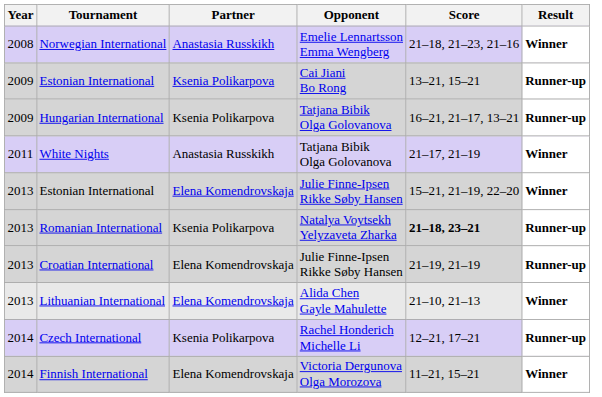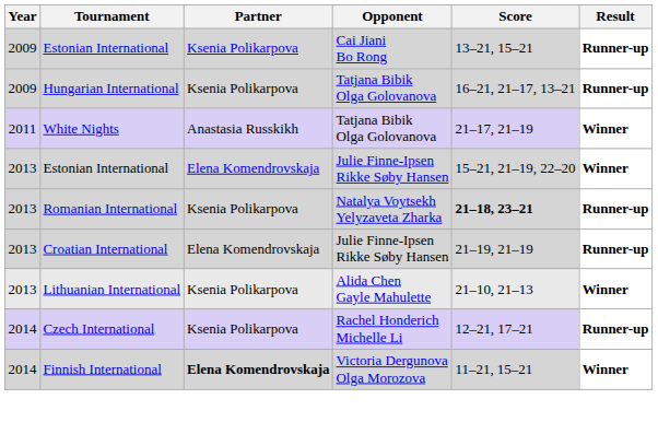 <table class="sortable wikitable" style="font-size: 90%;">
 <tr>
 <th>Year</th>
 <th>Tournament</th>
 <th>Partner</th>
 <th>Opponent</th>
 <th>Score</th>
 <th>Result</th>
-</tr>
-<tr style="background:#D8CEF6">
-<td align="center">2008</td>
-<td align="left"><a href='#'>Norwegian International</a></td>
-<td align="left"> <a href='#'>Anastasia Russkikh</a></td>
-<td align="left"> <a href='#'>Emelie Lennartsson</a><br> <a href='#'>Emma Wengberg</a></td>
-<td align="left">21–18, 21–23, 21–16</td>
-<td style="text-align:left; background:white"> <strong>Winner</strong></td>
 </tr>
 <tr style="background:#D5D5D5">
 <td align="center">2009</td>
 <td align="left"><a href='#'>Estonian International</a></td>
 <td align="left"> <a href='#'>Ksenia Polikarpova</a></td>
 <td align="left"> <a href='#'>Cai Jiani</a><br> <a href='#'>Bo Rong</a></td>
 <td align="left">13–21, 15–21</td>
 <td style="text-align:left; background:white"> <strong>Runner-up</strong></td>
 </tr>
 <tr style="background:#D5D5D5">
 <td align="center">2009</td>
 <td align="left"><a href='#'>Hungarian International</a></td>
 <td align="left"> Ksenia Polikarpova</td>
 <td align="left"> <a href='#'>Tatjana Bibik</a><br> <a href='#'>Olga Golovanova</a></td>
 <td align="left">16–21, 21–17, 13–21</td>
 <td style="text-align:left; background:white"> <strong>Runner-up</strong></td>
 </tr>
 <tr style="background:#D8CEF6">
 <td align="center">2011</td>
 <td align="left"><a href='#'>White Nights</a></td>
 <td align="left"> Anastasia Russkikh</td>
 <td align="left"> Tatjana Bibik<br> Olga Golovanova</td>
 <td align="left">21–17, 21–19</td>
 <td style="text-align:left; background:white"> <strong>Winner</strong></td>
 </tr>
 <tr style="background:#D5D5D5">
 <td align="center">2013</td>
 <td align="left">Estonian International</td>
 <td align="left"> <a href='#'>Elena Komendrovskaja</a></td>
 <td align="left"> <a href='#'>Julie Finne-Ipsen</a><br> <a href='#'>Rikke Søby Hansen</a></td>
 <td align="left">15–21, 21–19, 22–20</td>
 <td style="text-align:left; background:white"> <strong>Winner</strong></td>
 </tr>
 <tr style="background:#D5D5D5">
 <td align="center">2013</td>
 <td align="left"><a href='#'>Romanian International</a></td>
 <td align="left"> Ksenia Polikarpova</td>
 <td align="left"> <a href='#'>Natalya Voytsekh</a><br> <a href='#'>Yelyzaveta Zharka</a></td>
 <td align="left"><strong>21–18, 23–21</strong></td>
 <td style="text-align:left; background:white"> <strong>Runner-up</strong></td>
 </tr>
 <tr style="background:#D5D5D5">
 <td align="center">2013</td>
 <td align="left"><a href='#'>Croatian International</a></td>
 <td align="left"> Elena Komendrovskaja</td>
 <td align="left"> Julie Finne-Ipsen<br> Rikke Søby Hansen</td>
 <td align="left">21–19, 21–19</td>
 <td style="text-align:left; background:white"> <strong>Runner-up</strong></td>
 </tr>
 <tr style="background:#E9E9E9">
 <td align="center">2013</td>
 <td align="left"><a href='#'>Lithuanian International</a></td>
-<td align="left"> <a href='#'>Elena Komendrovskaja</a></td>
+<td align="left"> Ksenia Polikarpova</td>
 <td align="left"> <a href='#'>Alida Chen</a><br> <a href='#'>Gayle Mahulette</a></td>
 <td align="left">21–10, 21–13</td>
 <td style="text-align:left; background:white"> <strong>Winner</strong></td>
 </tr>
 <tr style="background:#D8CEF6">
 <td align="center">2014</td>
 <td align="left"><a href='#'>Czech International</a></td>
 <td align="left"> Ksenia Polikarpova</td>
 <td align="left"> <a href='#'>Rachel Honderich</a><br> <a href='#'>Michelle Li</a></td>
 <td align="left">12–21, 17–21</td>
 <td style="text-align:left; background:white"> <strong>Runner-up</strong></td>
 </tr>
 <tr style="background:#D5D5D5">
 <td align="center">2014</td>
 <td align="left"><a href='#'>Finnish International</a></td>
-<td align="left"> Elena Komendrovskaja</td>
+<td align="left"><strong> Elena Komendrovskaja</strong></td>
 <td align="left"> <a href='#'>Victoria Dergunova</a><br> <a href='#'>Olga Morozova</a></td>
 <td align="left">11–21, 15–21</td>
 <td style="text-align:left; background:white"> <strong>Winner</strong></td>
 </tr>
 </table>
